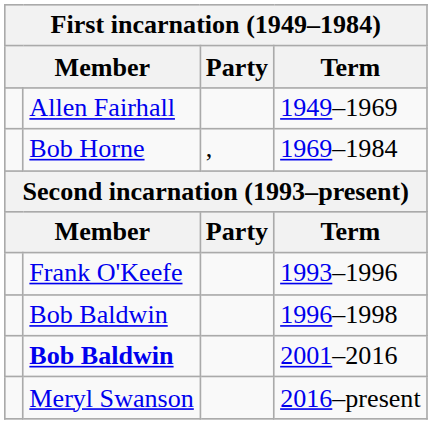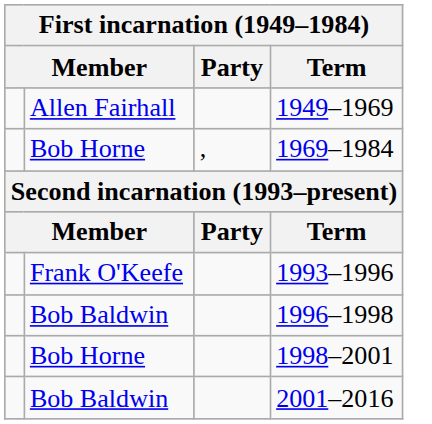 <table class="wikitable">
 <tr>
 <th colspan="4">First incarnation (1949–1984)</th>
 </tr>
 <tr>
 <th colspan="2">Member</th>
 <th>Party</th>
 <th>Term</th>
 </tr>
 <tr>
 <td> </td>
 <td><a href='#'>Allen Fairhall</a></td>
 <td></td>
 <td><a href='#'>1949</a>–1969</td>
 </tr>
 <tr>
 <td> </td>
 <td><a href='#'>Bob Horne</a></td>
 <td>, </td>
 <td><a href='#'>1969</a>–1984</td>
 </tr>
 <tr>
 <th colspan="4">Second incarnation (1993–present)</th>
 </tr>
 <tr>
 <th colspan="2">Member</th>
 <th>Party</th>
 <th>Term</th>
 </tr>
 <tr>
 <td> </td>
 <td><a href='#'>Frank O'Keefe</a></td>
 <td></td>
 <td><a href='#'>1993</a>–1996</td>
 </tr>
 <tr>
 <td> </td>
 <td><a href='#'>Bob Baldwin</a></td>
 <td></td>
 <td><a href='#'>1996</a>–1998</td>
 </tr>
 <tr>
 <td> </td>
-<td><strong><a href='#'>Bob Baldwin</a></strong></td>
+<td><a href='#'>Bob Horne</a></td>
+<td></td>
+<td><a href='#'>1998</a>–2001</td>
+</tr>
+<tr>
+<td> </td>
+<td><a href='#'>Bob Baldwin</a></td>
 <td></td>
 <td><a href='#'>2001</a>–2016</td>
 </tr>
-<tr>
-<td> </td>
-<td><a href='#'>Meryl Swanson</a></td>
-<td></td>
-<td><a href='#'>2016</a>–present</td>
-</tr>
 </table>
